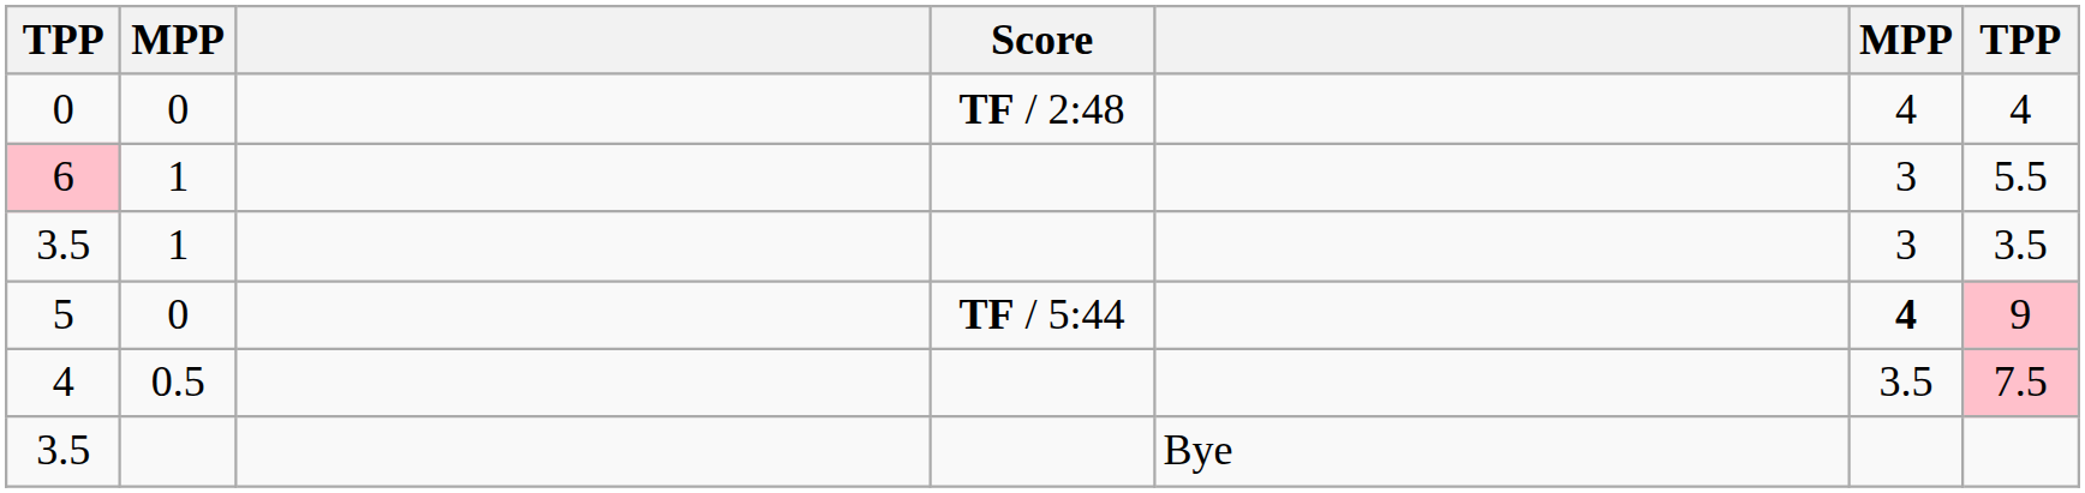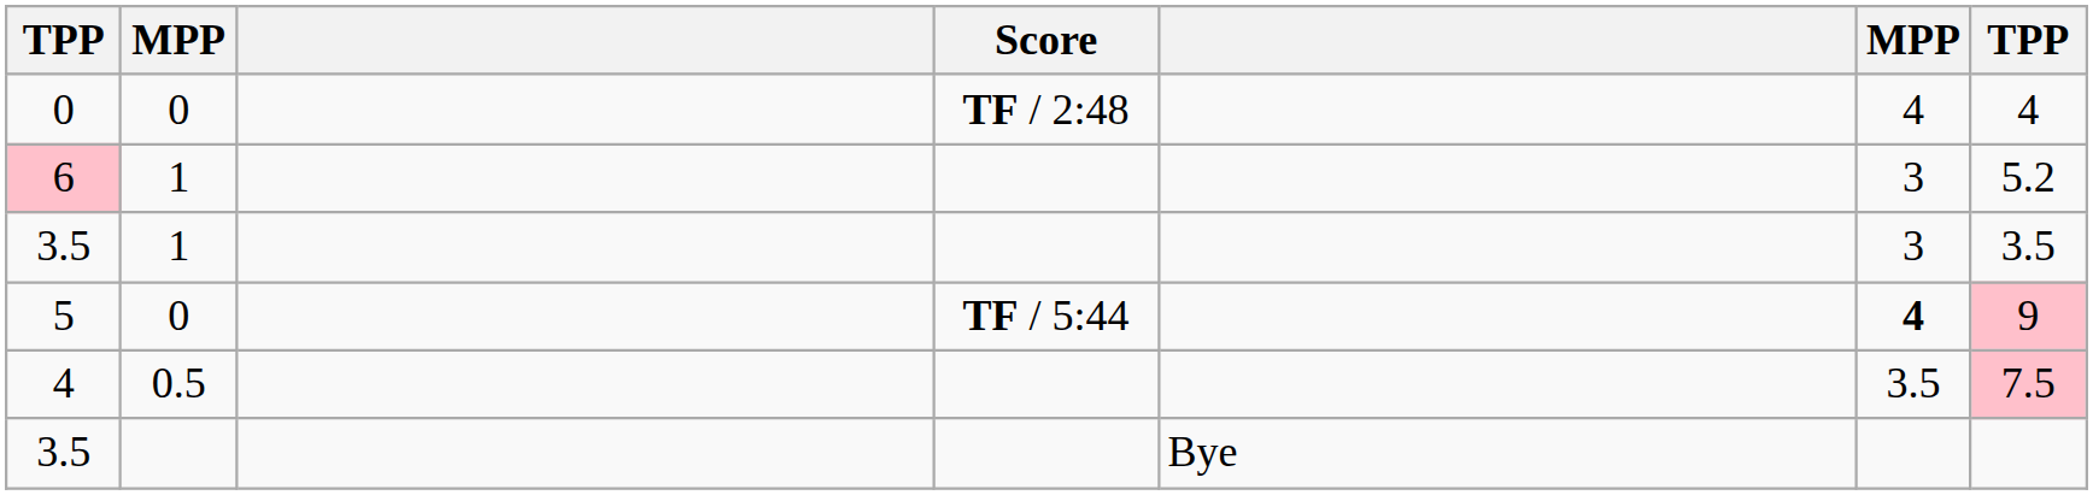 <table class="wikitable" style="text-align: center;" |>
 <tr>
 <th width="35">TPP</th>
 <th width="35">MPP</th>
 <th width="250"></th>
 <th width="75">Score</th>
 <th width="250"></th>
 <th width="35">MPP</th>
 <th width="35">TPP</th>
 </tr>
 <tr>
 <td>0</td>
 <td>0</td>
 <td style="text-align:left;"><strong></strong></td>
 <td><strong>TF</strong> / 2:48</td>
 <td style="text-align:left;"></td>
 <td>4</td>
 <td>4</td>
 </tr>
 <tr>
 <td bgcolor=pink>6</td>
 <td>1</td>
 <td style="text-align:left;"><strong></strong></td>
 <td></td>
 <td style="text-align:left;"></td>
 <td>3</td>
-<td>5.5</td>
+<td>5.2</td>
 </tr>
 <tr>
 <td>3.5</td>
 <td>1</td>
 <td style="text-align:left;"><strong></strong></td>
 <td></td>
 <td style="text-align:left;"></td>
 <td>3</td>
 <td>3.5</td>
 </tr>
 <tr>
 <td>5</td>
 <td>0</td>
 <td style="text-align:left;"><strong></strong></td>
 <td><strong>TF</strong> / 5:44</td>
 <td style="text-align:left;"></td>
 <td><strong>4</strong></td>
 <td bgcolor=pink>9</td>
 </tr>
 <tr>
 <td>4</td>
 <td>0.5</td>
 <td style="text-align:left;"><strong></strong></td>
 <td></td>
 <td style="text-align:left;"></td>
 <td>3.5</td>
 <td bgcolor=pink>7.5</td>
 </tr>
 <tr>
 <td>3.5</td>
 <td></td>
 <td style="text-align:left;"><strong></strong></td>
 <td></td>
 <td style="text-align:left;">Bye</td>
 <td></td>
 <td></td>
 </tr>
 </table>
